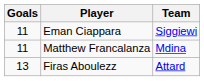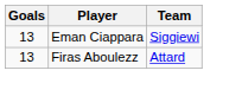 <table class="wikitable">
 <tr>
 <th>Goals</th>
 <th>Player</th>
 <th>Team</th>
 </tr>
 <tr>
-<td align=center>11</td>
+<td align=center>13</td>
 <td> Eman Ciappara</td>
 <td><a href='#'>Siggiewi</a></td>
-</tr>
-<tr>
-<td align=center>11</td>
-<td> Matthew Francalanza</td>
-<td><a href='#'>Mdina</a></td>
 </tr>
 <tr>
 <td align=center>13</td>
 <td> Firas Aboulezz</td>
 <td><a href='#'>Attard</a></td>
 </tr>
 </table>
